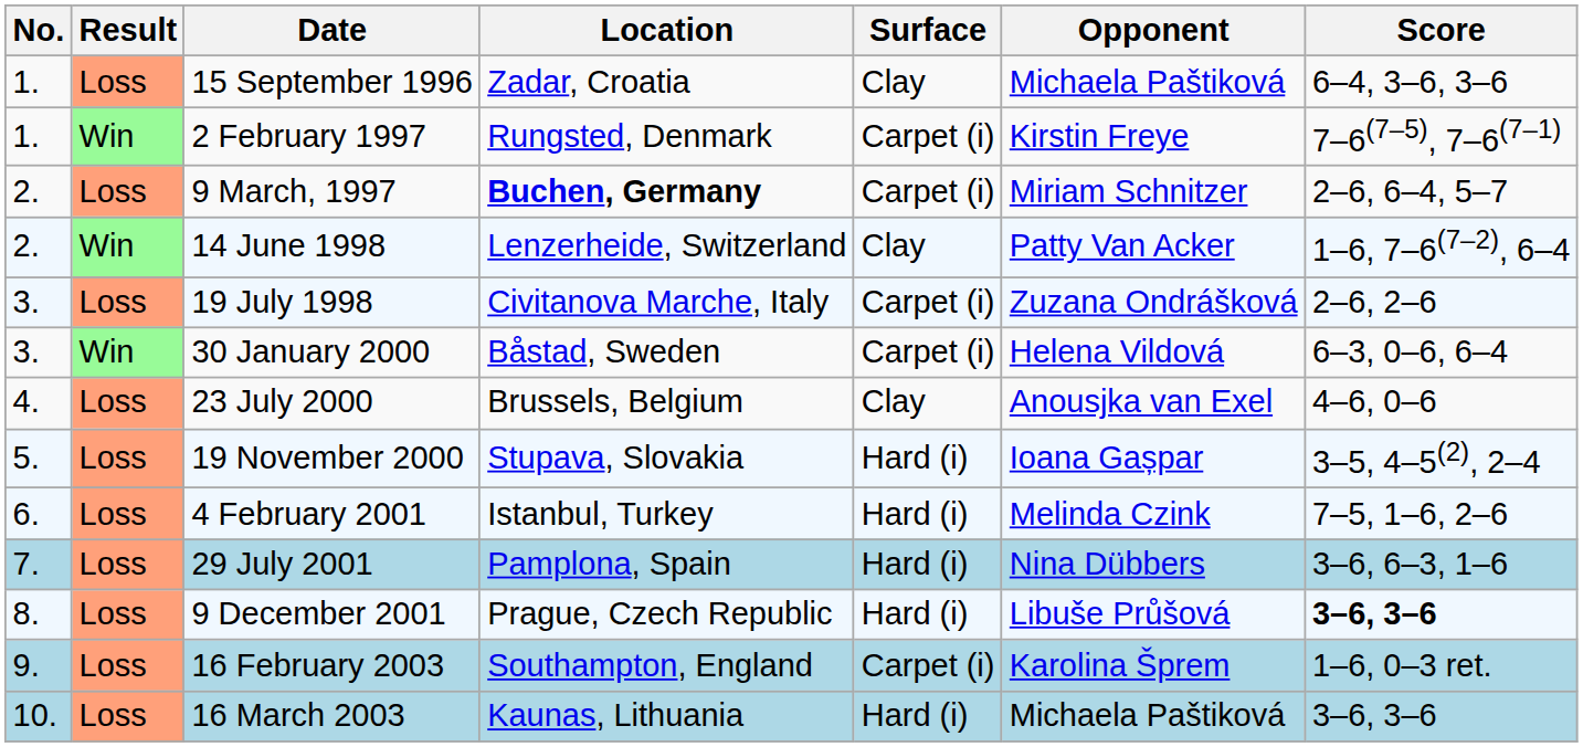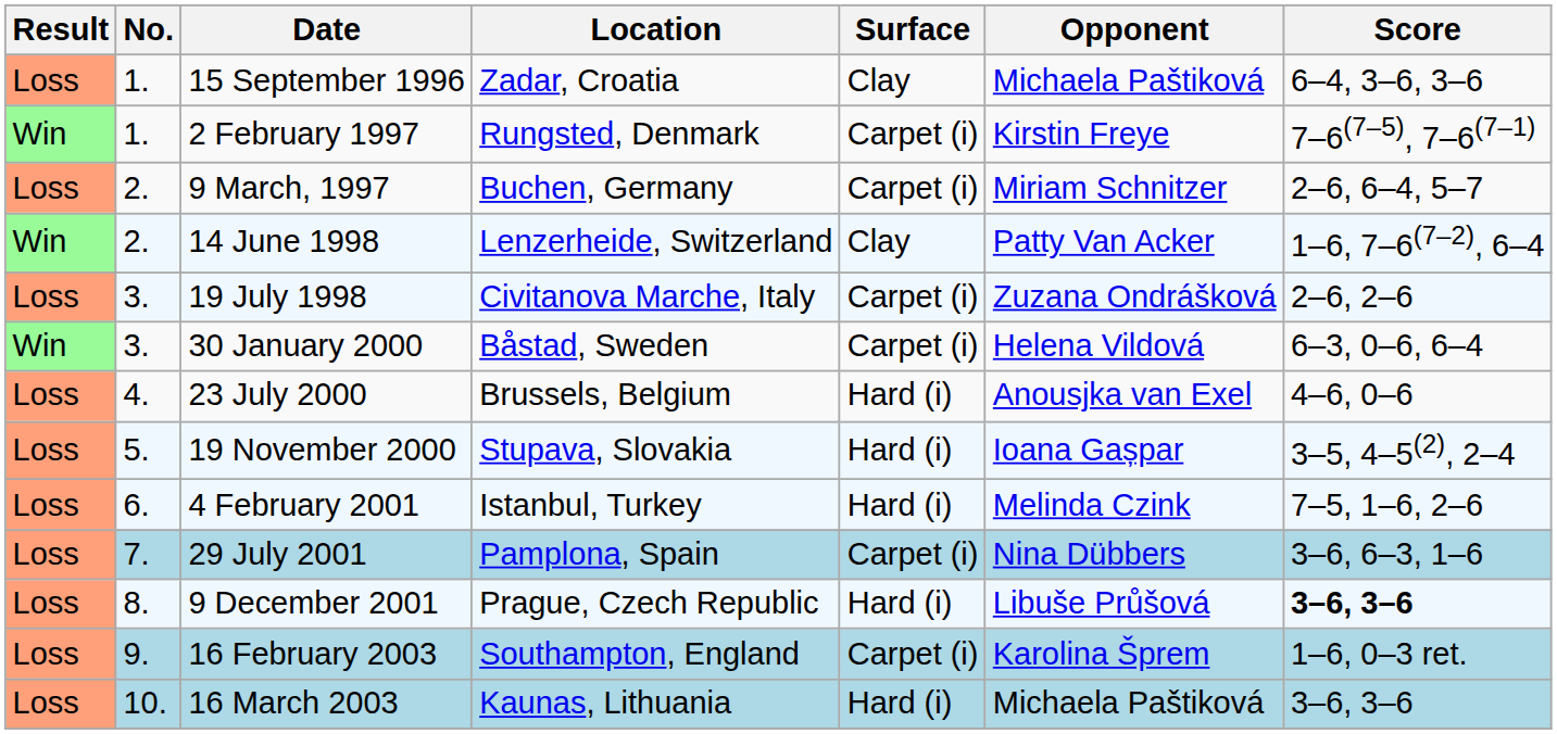 <table class="sortable wikitable">
 <tr>
+<th>Result</th>
 <th>No.</th>
-<th>Result</th>
 <th>Date</th>
 <th>Location</th>
 <th>Surface</th>
 <th>Opponent</th>
 <th class="unsortable">Score</th>
 </tr>
 <tr>
+<td style="background:#ffa07a;">Loss</td>
 <td>1.</td>
-<td style="background:#ffa07a;">Loss</td>
 <td>15 September 1996</td>
 <td><a href='#'>Zadar</a>, Croatia</td>
 <td>Clay</td>
 <td> <a href='#'>Michaela Paštiková</a></td>
 <td>6–4, 3–6, 3–6</td>
 </tr>
 <tr>
+<td bgcolor="98FB98">Win</td>
 <td>1.</td>
-<td bgcolor="98FB98">Win</td>
 <td>2 February 1997</td>
 <td><a href='#'>Rungsted</a>, Denmark</td>
 <td>Carpet (i)</td>
 <td> <a href='#'>Kirstin Freye</a></td>
 <td>7–6<sup>(7–5)</sup>, 7–6<sup>(7–1)</sup></td>
 </tr>
 <tr>
+<td style="background:#ffa07a;">Loss</td>
 <td>2.</td>
-<td style="background:#ffa07a;">Loss</td>
 <td>9 March, 1997</td>
-<td><strong><a href='#'>Buchen</a>, Germany</strong></td>
+<td><a href='#'>Buchen</a>, Germany</td>
 <td>Carpet (i)</td>
 <td> <a href='#'>Miriam Schnitzer</a></td>
 <td>2–6, 6–4, 5–7</td>
 </tr>
 <tr style="background:#f0f8ff;">
+<td bgcolor="98FB98">Win</td>
 <td>2.</td>
-<td bgcolor="98FB98">Win</td>
 <td>14 June 1998</td>
 <td><a href='#'>Lenzerheide</a>, Switzerland</td>
 <td>Clay</td>
 <td> <a href='#'>Patty Van Acker</a></td>
 <td>1–6, 7–6<sup>(7–2)</sup>, 6–4</td>
 </tr>
 <tr style="background:#f0f8ff;">
+<td style="background:#ffa07a;">Loss</td>
 <td>3.</td>
-<td style="background:#ffa07a;">Loss</td>
 <td>19 July 1998</td>
 <td><a href='#'>Civitanova Marche</a>, Italy</td>
 <td>Carpet (i)</td>
 <td> <a href='#'>Zuzana Ondrášková</a></td>
 <td>2–6, 2–6</td>
 </tr>
 <tr>
+<td bgcolor="98FB98">Win</td>
 <td>3.</td>
-<td bgcolor="98FB98">Win</td>
 <td>30 January 2000</td>
 <td><a href='#'>Båstad</a>, Sweden</td>
 <td>Carpet (i)</td>
 <td> <a href='#'>Helena Vildová</a></td>
 <td>6–3, 0–6, 6–4</td>
 </tr>
 <tr>
+<td style="background:#ffa07a;">Loss</td>
 <td>4.</td>
-<td style="background:#ffa07a;">Loss</td>
 <td>23 July 2000</td>
 <td>Brussels, Belgium</td>
-<td>Clay</td>
+<td>Hard (i)</td>
 <td> <a href='#'>Anousjka van Exel</a></td>
 <td>4–6, 0–6</td>
 </tr>
 <tr style="background:#f0f8ff;">
+<td style="background:#ffa07a;">Loss</td>
 <td>5.</td>
-<td style="background:#ffa07a;">Loss</td>
 <td>19 November 2000</td>
 <td><a href='#'>Stupava</a>, Slovakia</td>
 <td>Hard (i)</td>
 <td> <a href='#'>Ioana Gașpar</a></td>
 <td>3–5, 4–5<sup>(2)</sup>, 2–4</td>
 </tr>
 <tr style="background:#f0f8ff;">
+<td style="background:#ffa07a;">Loss</td>
 <td>6.</td>
-<td style="background:#ffa07a;">Loss</td>
 <td>4 February 2001</td>
 <td>Istanbul, Turkey</td>
 <td>Hard (i)</td>
 <td> <a href='#'>Melinda Czink</a></td>
 <td>7–5, 1–6, 2–6</td>
 </tr>
 <tr style="background:lightblue;">
+<td style="background:#ffa07a;">Loss</td>
 <td>7.</td>
-<td style="background:#ffa07a;">Loss</td>
 <td>29 July 2001</td>
 <td><a href='#'>Pamplona</a>, Spain</td>
-<td>Hard (i)</td>
+<td>Carpet (i)</td>
 <td> <a href='#'>Nina Dübbers</a></td>
 <td>3–6, 6–3, 1–6</td>
 </tr>
 <tr style="background:#f0f8ff;">
+<td style="background:#ffa07a;">Loss</td>
 <td>8.</td>
-<td style="background:#ffa07a;">Loss</td>
 <td>9 December 2001</td>
 <td>Prague, Czech Republic</td>
 <td>Hard (i)</td>
 <td> <a href='#'>Libuše Průšová</a></td>
 <td><strong>3–6, 3–6</strong></td>
 </tr>
 <tr style="background:lightblue;">
+<td style="background:#ffa07a;">Loss</td>
 <td>9.</td>
-<td style="background:#ffa07a;">Loss</td>
 <td>16 February 2003</td>
 <td><a href='#'>Southampton</a>, England</td>
 <td>Carpet (i)</td>
 <td> <a href='#'>Karolina Šprem</a></td>
 <td>1–6, 0–3 ret.</td>
 </tr>
 <tr style="background:lightblue;">
+<td style="background:#ffa07a;">Loss</td>
 <td>10.</td>
-<td style="background:#ffa07a;">Loss</td>
 <td>16 March 2003</td>
 <td><a href='#'>Kaunas</a>, Lithuania</td>
 <td>Hard (i)</td>
 <td> Michaela Paštiková</td>
 <td>3–6, 3–6</td>
 </tr>
 </table>
